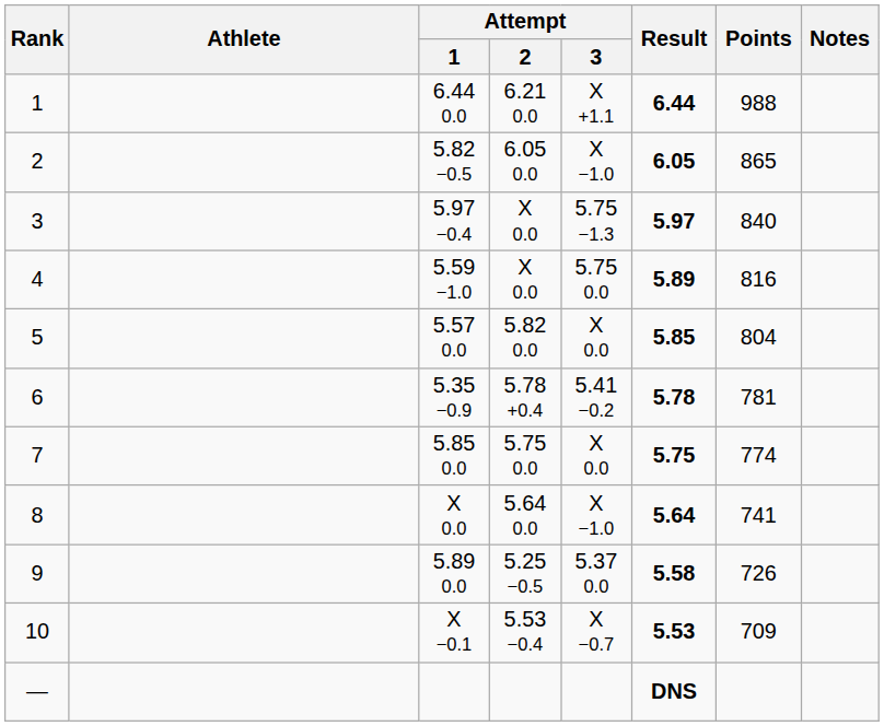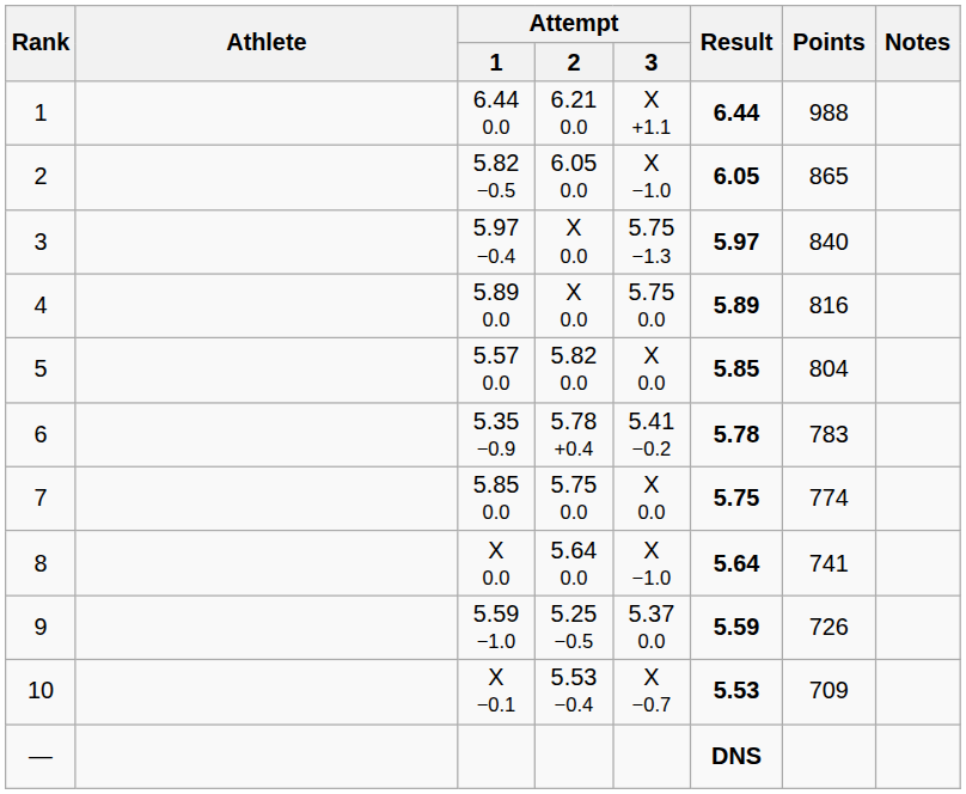 <table class="wikitable" style="text-align:center">
 <tr>
 <th rowspan=2 width=40>Rank</th>
 <th rowspan=2 width=250>Athlete</th>
 <th colspan=3>Attempt</th>
 <th rowspan=2 width=55>Result</th>
 <th rowspan=2 width=55>Points</th>
 <th rowspan=2 width=50>Notes</th>
 </tr>
 <tr>
 <th width=45>1</th>
 <th width=45>2</th>
 <th width=45>3</th>
 </tr>
 <tr>
 <td>1</td>
 <td align=left></td>
 <td>6.44<br><small>0.0</small></td>
 <td>6.21<br><small>0.0</small></td>
 <td>X<br><small>+1.1</small></td>
 <td><strong>6.44</strong></td>
 <td>988</td>
 <td></td>
 </tr>
 <tr>
 <td>2</td>
 <td align=left></td>
 <td>5.82<br><small>−0.5</small></td>
 <td>6.05<br><small>0.0</small></td>
 <td>X<br><small>−1.0</small></td>
 <td><strong>6.05</strong></td>
 <td>865</td>
 <td></td>
 </tr>
 <tr>
 <td>3</td>
 <td align=left></td>
 <td>5.97<br><small>−0.4</small></td>
 <td>X<br><small>0.0</small></td>
 <td>5.75<br><small>−1.3</small></td>
 <td><strong>5.97</strong></td>
 <td>840</td>
 <td></td>
 </tr>
 <tr>
 <td>4</td>
 <td align=left></td>
-<td>5.59<br><small>−1.0</small></td>
+<td>5.89<br><small>0.0</small></td>
 <td>X<br><small>0.0</small></td>
 <td>5.75<br><small>0.0</small></td>
 <td><strong>5.89</strong></td>
 <td>816</td>
 <td></td>
 </tr>
 <tr>
 <td>5</td>
 <td align=left></td>
 <td>5.57<br><small>0.0</small></td>
 <td>5.82<br><small>0.0</small></td>
 <td>X<br><small>0.0</small></td>
 <td><strong>5.85</strong></td>
 <td>804</td>
 <td></td>
 </tr>
 <tr>
 <td>6</td>
 <td align=left></td>
 <td>5.35<br><small>−0.9</small></td>
 <td>5.78<br><small>+0.4</small></td>
 <td>5.41<br><small>−0.2</small></td>
 <td><strong>5.78</strong></td>
-<td>781</td>
+<td>783</td>
 <td></td>
 </tr>
 <tr>
 <td>7</td>
 <td align=left></td>
 <td>5.85<br><small>0.0</small></td>
 <td>5.75<br><small>0.0</small></td>
 <td>X<br><small>0.0</small></td>
 <td><strong>5.75</strong></td>
 <td>774</td>
 <td></td>
 </tr>
 <tr>
 <td>8</td>
 <td align=left></td>
 <td>X<br><small>0.0</small></td>
 <td>5.64<br><small>0.0</small></td>
 <td>X<br><small>−1.0</small></td>
 <td><strong>5.64</strong></td>
 <td>741</td>
 <td></td>
 </tr>
 <tr>
 <td>9</td>
 <td align=left></td>
-<td>5.89<br><small>0.0</small></td>
+<td>5.59<br><small>−1.0</small></td>
 <td>5.25<br><small>−0.5</small></td>
 <td>5.37<br><small>0.0</small></td>
-<td><strong>5.58</strong></td>
+<td><strong>5.59</strong></td>
 <td>726</td>
 <td></td>
 </tr>
 <tr>
 <td>10</td>
 <td align=left></td>
 <td>X<br><small>−0.1</small></td>
 <td>5.53<br><small>−0.4</small></td>
 <td>X<br><small>−0.7</small></td>
 <td><strong>5.53</strong></td>
 <td>709</td>
 <td></td>
 </tr>
 <tr>
 <td>—</td>
 <td align=left></td>
 <td> <br> </td>
 <td></td>
 <td></td>
 <td><strong>DNS</strong></td>
 <td></td>
 <td></td>
 </tr>
 </table>
